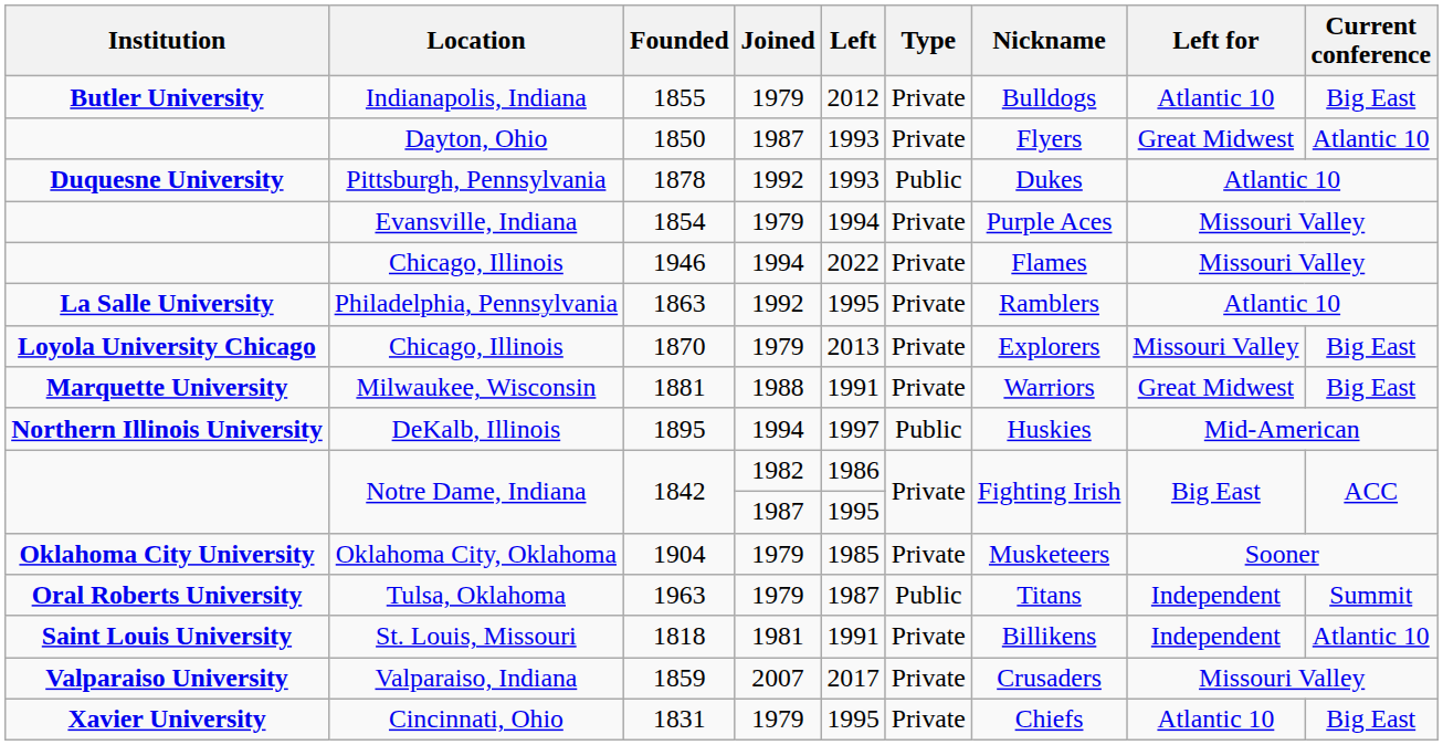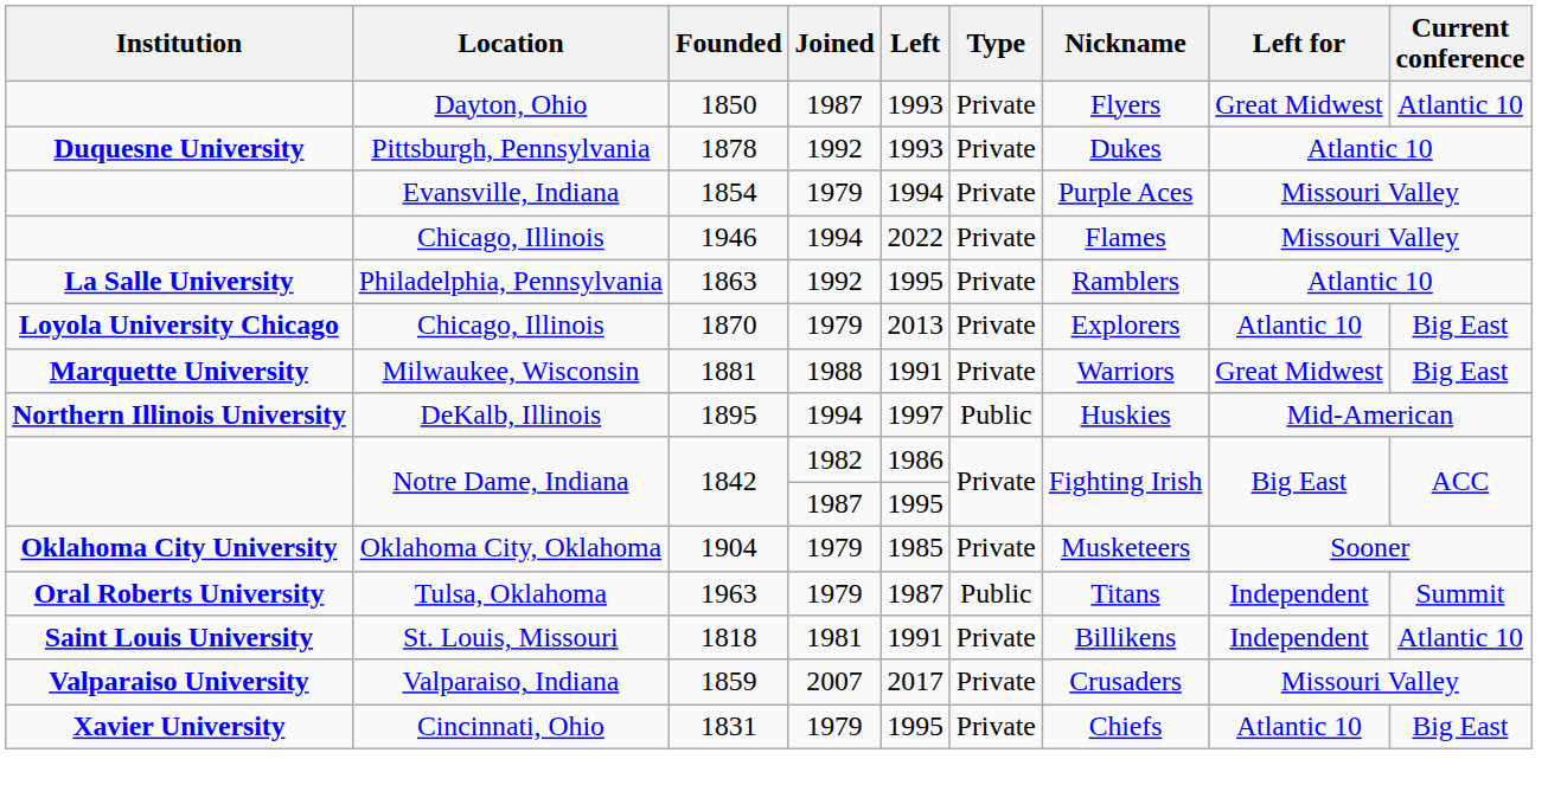 <table class="wikitable sortable" style="text-align: center;">
 <tr>
 <th>Institution</th>
 <th>Location</th>
 <th>Founded</th>
 <th>Joined</th>
 <th>Left</th>
 <th>Type</th>
 <th>Nickname</th>
 <th>Left for</th>
 <th>Current<br>conference</th>
-</tr>
-<tr>
-<td><strong><a href='#'>Butler University</a></strong></td>
-<td><a href='#'>Indianapolis, Indiana</a></td>
-<td>1855</td>
-<td>1979</td>
-<td>2012</td>
-<td>Private</td>
-<td><a href='#'>Bulldogs</a></td>
-<td><a href='#'>Atlantic 10</a></td>
-<td><a href='#'>Big East</a></td>
 </tr>
 <tr>
 <td></td>
 <td><a href='#'>Dayton, Ohio</a></td>
 <td>1850</td>
 <td>1987</td>
 <td>1993</td>
 <td>Private</td>
 <td><a href='#'>Flyers</a></td>
 <td><a href='#'>Great Midwest</a></td>
 <td><a href='#'>Atlantic 10</a></td>
 </tr>
 <tr>
 <td><strong><a href='#'>Duquesne University</a></strong></td>
 <td><a href='#'>Pittsburgh, Pennsylvania</a></td>
 <td>1878</td>
 <td>1992</td>
 <td>1993</td>
-<td>Public</td>
+<td>Private</td>
 <td><a href='#'>Dukes</a></td>
 <td colspan="2"><a href='#'>Atlantic 10</a></td>
 </tr>
 <tr>
 <td></td>
 <td><a href='#'>Evansville, Indiana</a></td>
 <td>1854</td>
 <td>1979</td>
 <td>1994</td>
 <td>Private</td>
 <td><a href='#'>Purple Aces</a></td>
 <td colspan="2"><a href='#'>Missouri Valley</a></td>
 </tr>
 <tr>
 <td></td>
 <td><a href='#'>Chicago, Illinois</a></td>
 <td>1946</td>
 <td>1994</td>
 <td>2022</td>
 <td>Private</td>
 <td><a href='#'>Flames</a></td>
 <td colspan="2"><a href='#'>Missouri Valley</a></td>
 </tr>
 <tr>
 <td><strong><a href='#'>La Salle University</a></strong></td>
 <td><a href='#'>Philadelphia, Pennsylvania</a></td>
 <td>1863</td>
 <td>1992</td>
 <td>1995</td>
 <td>Private</td>
 <td><a href='#'>Ramblers</a></td>
 <td colspan="2"><a href='#'>Atlantic 10</a></td>
 </tr>
 <tr>
 <td><strong><a href='#'>Loyola University Chicago</a></strong></td>
 <td><a href='#'>Chicago, Illinois</a></td>
 <td>1870</td>
 <td>1979</td>
 <td>2013</td>
 <td>Private</td>
 <td><a href='#'>Explorers</a></td>
-<td><a href='#'>Missouri Valley</a></td>
+<td><a href='#'>Atlantic 10</a></td>
 <td><a href='#'>Big East</a></td>
 </tr>
 <tr>
 <td><strong><a href='#'>Marquette University</a></strong></td>
 <td><a href='#'>Milwaukee, Wisconsin</a></td>
 <td>1881</td>
 <td>1988</td>
 <td>1991</td>
 <td>Private</td>
 <td><a href='#'>Warriors</a></td>
 <td><a href='#'>Great Midwest</a></td>
 <td><a href='#'>Big East</a></td>
 </tr>
 <tr>
 <td><strong><a href='#'>Northern Illinois University</a></strong></td>
 <td><a href='#'>DeKalb, Illinois</a></td>
 <td>1895</td>
 <td>1994</td>
 <td>1997</td>
 <td>Public</td>
 <td><a href='#'>Huskies</a></td>
 <td colspan="2"><a href='#'>Mid-American</a></td>
 </tr>
 <tr>
 <td rowspan="2"></td>
 <td rowspan="2"><a href='#'>Notre Dame, Indiana</a></td>
 <td rowspan="2">1842</td>
 <td>1982</td>
 <td>1986</td>
 <td rowspan="2">Private</td>
 <td rowspan="2"><a href='#'>Fighting Irish</a></td>
 <td rowspan="2"><a href='#'>Big East</a></td>
 <td rowspan="2"><a href='#'>ACC</a></td>
 </tr>
 <tr>
 <td>1987</td>
 <td>1995</td>
 </tr>
 <tr>
 <td><strong><a href='#'>Oklahoma City University</a></strong></td>
 <td><a href='#'>Oklahoma City, Oklahoma</a></td>
 <td>1904</td>
 <td>1979</td>
 <td>1985</td>
 <td>Private</td>
 <td><a href='#'>Musketeers</a></td>
 <td colspan="2"><a href='#'>Sooner</a></td>
 </tr>
 <tr>
 <td><strong><a href='#'>Oral Roberts University</a></strong></td>
 <td><a href='#'>Tulsa, Oklahoma</a></td>
 <td>1963</td>
 <td>1979</td>
 <td>1987</td>
 <td>Public</td>
 <td><a href='#'>Titans</a></td>
 <td><a href='#'>Independent</a></td>
 <td><a href='#'>Summit</a></td>
 </tr>
 <tr>
 <td><strong><a href='#'>Saint Louis University</a></strong></td>
 <td><a href='#'>St. Louis, Missouri</a></td>
 <td>1818</td>
 <td>1981</td>
 <td>1991</td>
 <td>Private</td>
 <td><a href='#'>Billikens</a></td>
 <td><a href='#'>Independent</a></td>
 <td><a href='#'>Atlantic 10</a></td>
 </tr>
 <tr>
 <td><strong><a href='#'>Valparaiso University</a></strong></td>
 <td><a href='#'>Valparaiso, Indiana</a></td>
 <td>1859</td>
 <td>2007</td>
 <td>2017</td>
 <td>Private</td>
 <td><a href='#'>Crusaders</a></td>
 <td colspan="2"><a href='#'>Missouri Valley</a></td>
 </tr>
 <tr>
 <td><strong><a href='#'>Xavier University</a></strong></td>
 <td><a href='#'>Cincinnati, Ohio</a></td>
 <td>1831</td>
 <td>1979</td>
 <td>1995</td>
 <td>Private</td>
 <td><a href='#'>Chiefs</a></td>
 <td><a href='#'>Atlantic 10</a></td>
 <td><a href='#'>Big East</a></td>
 </tr>
 </table>
